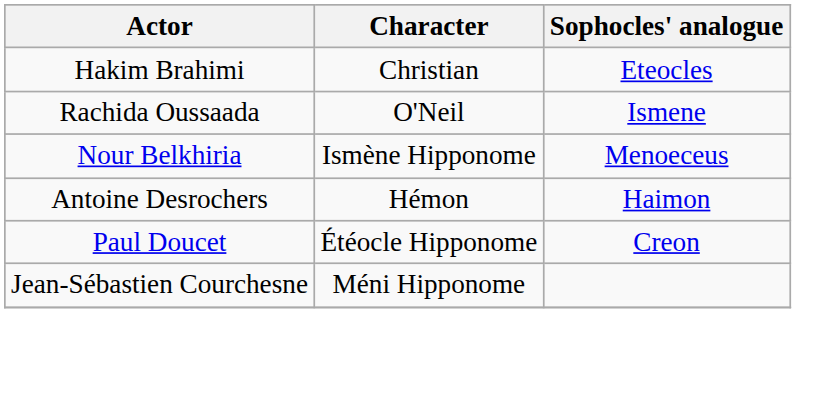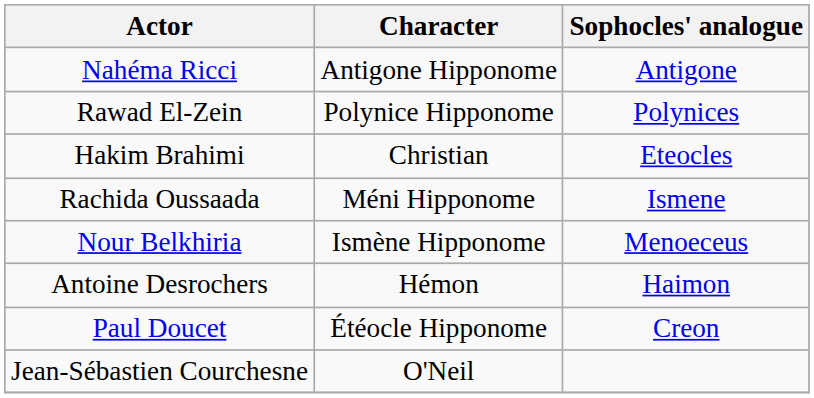 <table class="wikitable sortable">
 <tr>
 <th>Actor</th>
 <th>Character</th>
 <th>Sophocles' analogue</th>
+</tr>
+<tr>
+<td align="center"><a href='#'>Nahéma Ricci</a></td>
+<td align="center">Antigone Hipponome</td>
+<td align="center"><a href='#'>Antigone</a></td>
+</tr>
+<tr>
+<td align="center">Rawad El-Zein</td>
+<td align="center">Polynice Hipponome</td>
+<td align="center"><a href='#'>Polynices</a></td>
 </tr>
 <tr>
 <td align="center">Hakim Brahimi</td>
 <td align="center">Christian</td>
 <td align="center"><a href='#'>Eteocles</a></td>
 </tr>
 <tr>
 <td align="center">Rachida Oussaada</td>
-<td align="center">O'Neil</td>
+<td align="center">Méni Hipponome</td>
 <td align="center"><a href='#'>Ismene</a></td>
 </tr>
 <tr>
 <td align="center"><a href='#'>Nour Belkhiria</a></td>
 <td align="center">Ismène Hipponome</td>
 <td align="center"><a href='#'>Menoeceus</a></td>
 </tr>
 <tr>
 <td align="center">Antoine Desrochers</td>
 <td align="center">Hémon</td>
 <td align="center"><a href='#'>Haimon</a></td>
 </tr>
 <tr>
 <td align="center"><a href='#'>Paul Doucet</a></td>
 <td align="center">Étéocle Hipponome</td>
 <td align="center"><a href='#'>Creon</a></td>
 </tr>
 <tr>
 <td align="center">Jean-Sébastien Courchesne</td>
-<td align="center">Méni Hipponome</td>
+<td align="center">O'Neil</td>
 <td align="center"></td>
 </tr>
 <tr>
 </tr>
 </table>
